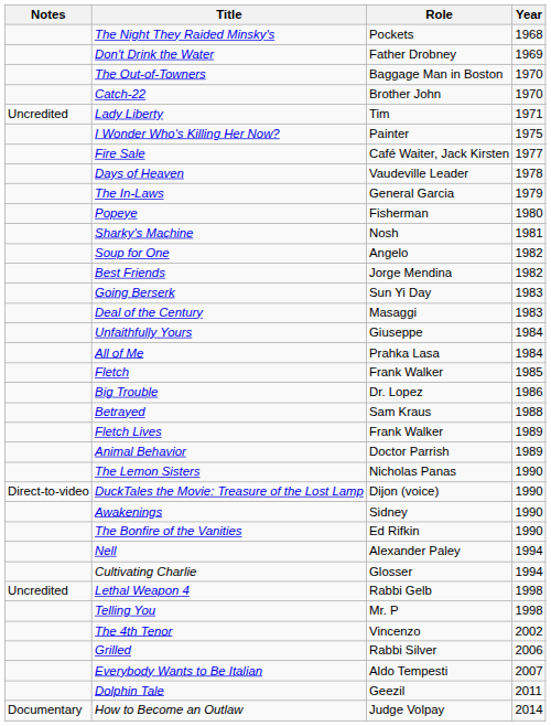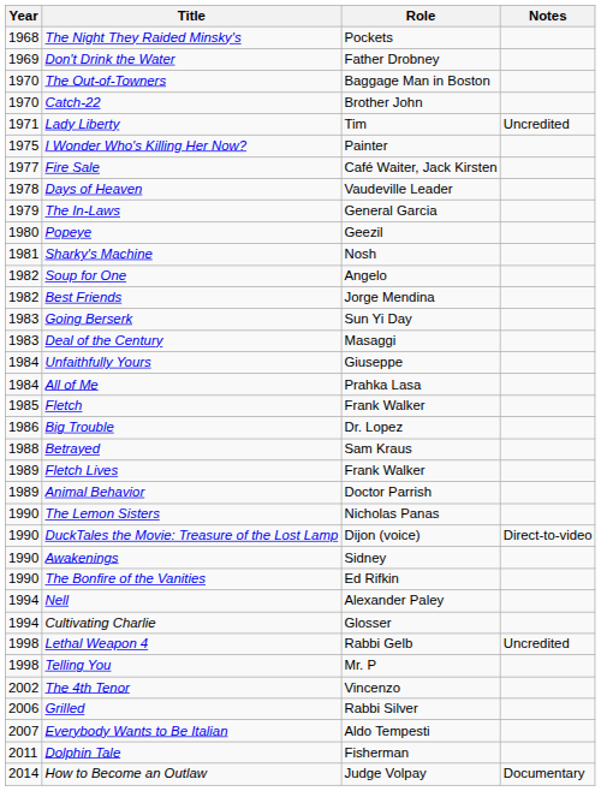 <table class="wikitable sortable">
 <tr>
-<th>Notes</th>
+<th>Year</th>
 <th>Title</th>
 <th>Role</th>
-<th>Year</th>
+<th>Notes</th>
 </tr>
 <tr>
-<td></td>
+<td>1968</td>
 <td><em><a href='#'>The Night They Raided Minsky's</a></em></td>
 <td>Pockets</td>
-<td>1968</td>
+<td></td>
 </tr>
 <tr>
-<td></td>
+<td>1969</td>
 <td><em><a href='#'>Don't Drink the Water</a></em></td>
 <td>Father Drobney</td>
-<td>1969</td>
+<td></td>
 </tr>
 <tr>
-<td></td>
+<td>1970</td>
 <td><em><a href='#'>The Out-of-Towners</a></em></td>
 <td>Baggage Man in Boston</td>
-<td>1970</td>
+<td></td>
 </tr>
 <tr>
-<td></td>
+<td>1970</td>
 <td><em><a href='#'>Catch-22</a></em></td>
 <td>Brother John</td>
-<td>1970</td>
+<td></td>
 </tr>
 <tr>
-<td>Uncredited</td>
+<td>1971</td>
 <td><em><a href='#'>Lady Liberty</a></em></td>
 <td>Tim</td>
-<td>1971</td>
+<td>Uncredited</td>
 </tr>
 <tr>
-<td></td>
+<td>1975</td>
 <td><em><a href='#'>I Wonder Who's Killing Her Now?</a></em></td>
 <td>Painter</td>
-<td>1975</td>
+<td></td>
 </tr>
 <tr>
-<td></td>
+<td>1977</td>
 <td><em><a href='#'>Fire Sale</a></em></td>
 <td>Café Waiter, Jack Kirsten</td>
-<td>1977</td>
+<td></td>
 </tr>
 <tr>
-<td></td>
+<td>1978</td>
 <td><em><a href='#'>Days of Heaven</a></em></td>
 <td>Vaudeville Leader</td>
-<td>1978</td>
+<td></td>
 </tr>
 <tr>
-<td></td>
+<td>1979</td>
 <td><em><a href='#'>The In-Laws</a></em></td>
 <td>General Garcia</td>
-<td>1979</td>
+<td></td>
 </tr>
 <tr>
+<td>1980</td>
+<td><em><a href='#'>Popeye</a></em></td>
+<td>Geezil</td>
 <td></td>
-<td><em><a href='#'>Popeye</a></em></td>
-<td>Fisherman</td>
-<td>1980</td>
 </tr>
 <tr>
-<td></td>
+<td>1981</td>
 <td><em><a href='#'>Sharky's Machine</a></em></td>
 <td>Nosh</td>
-<td>1981</td>
+<td></td>
 </tr>
 <tr>
-<td></td>
+<td>1982</td>
 <td><em><a href='#'>Soup for One</a></em></td>
 <td>Angelo</td>
-<td>1982</td>
+<td></td>
 </tr>
 <tr>
-<td></td>
+<td>1982</td>
 <td><em><a href='#'>Best Friends</a></em></td>
 <td>Jorge Mendina</td>
-<td>1982</td>
+<td></td>
 </tr>
 <tr>
-<td></td>
+<td>1983</td>
 <td><em><a href='#'>Going Berserk</a></em></td>
 <td>Sun Yi Day</td>
-<td>1983</td>
+<td></td>
 </tr>
 <tr>
-<td></td>
+<td>1983</td>
 <td><em><a href='#'>Deal of the Century</a></em></td>
 <td>Masaggi</td>
-<td>1983</td>
+<td></td>
 </tr>
 <tr>
-<td></td>
+<td>1984</td>
 <td><em><a href='#'>Unfaithfully Yours</a></em></td>
 <td>Giuseppe</td>
-<td>1984</td>
+<td></td>
 </tr>
 <tr>
-<td></td>
+<td>1984</td>
 <td><em><a href='#'>All of Me</a></em></td>
 <td>Prahka Lasa</td>
-<td>1984</td>
+<td></td>
 </tr>
 <tr>
-<td></td>
+<td>1985</td>
 <td><em><a href='#'>Fletch</a></em></td>
 <td>Frank Walker</td>
-<td>1985</td>
+<td></td>
 </tr>
 <tr>
-<td></td>
+<td>1986</td>
 <td><em><a href='#'>Big Trouble</a></em></td>
 <td>Dr. Lopez</td>
-<td>1986</td>
+<td></td>
 </tr>
 <tr>
-<td></td>
+<td>1988</td>
 <td><em><a href='#'>Betrayed</a></em></td>
 <td>Sam Kraus</td>
-<td>1988</td>
+<td></td>
 </tr>
 <tr>
-<td></td>
+<td>1989</td>
 <td><em><a href='#'>Fletch Lives</a></em></td>
 <td>Frank Walker</td>
-<td>1989</td>
+<td></td>
 </tr>
 <tr>
-<td></td>
+<td>1989</td>
 <td><em><a href='#'>Animal Behavior</a></em></td>
 <td>Doctor Parrish</td>
-<td>1989</td>
+<td></td>
 </tr>
 <tr>
-<td></td>
+<td>1990</td>
 <td><em><a href='#'>The Lemon Sisters</a></em></td>
 <td>Nicholas Panas</td>
-<td>1990</td>
+<td></td>
 </tr>
 <tr>
-<td>Direct-to-video</td>
+<td>1990</td>
 <td><em><a href='#'>DuckTales the Movie: Treasure of the Lost Lamp</a></em></td>
 <td>Dijon (voice)</td>
-<td>1990</td>
+<td>Direct-to-video</td>
 </tr>
 <tr>
-<td></td>
+<td>1990</td>
 <td><em><a href='#'>Awakenings</a></em></td>
 <td>Sidney</td>
-<td>1990</td>
+<td></td>
 </tr>
 <tr>
-<td></td>
+<td>1990</td>
 <td><em><a href='#'>The Bonfire of the Vanities</a></em></td>
 <td>Ed Rifkin</td>
-<td>1990</td>
+<td></td>
 </tr>
 <tr>
-<td></td>
+<td>1994</td>
 <td><em><a href='#'>Nell</a></em></td>
 <td>Alexander Paley</td>
-<td>1994</td>
+<td></td>
 </tr>
 <tr>
-<td></td>
+<td>1994</td>
 <td><em>Cultivating Charlie</em></td>
 <td>Glosser</td>
-<td>1994</td>
+<td></td>
 </tr>
 <tr>
-<td>Uncredited</td>
+<td>1998</td>
 <td><em><a href='#'>Lethal Weapon 4</a></em></td>
 <td>Rabbi Gelb</td>
-<td>1998</td>
+<td>Uncredited</td>
 </tr>
 <tr>
-<td></td>
+<td>1998</td>
 <td><em><a href='#'>Telling You</a></em></td>
 <td>Mr. P</td>
-<td>1998</td>
+<td></td>
 </tr>
 <tr>
-<td></td>
+<td>2002</td>
 <td><em><a href='#'>The 4th Tenor</a></em></td>
 <td>Vincenzo</td>
-<td>2002</td>
+<td></td>
 </tr>
 <tr>
-<td></td>
+<td>2006</td>
 <td><em><a href='#'>Grilled</a></em></td>
 <td>Rabbi Silver</td>
-<td>2006</td>
+<td></td>
 </tr>
 <tr>
-<td></td>
+<td>2007</td>
 <td><em><a href='#'>Everybody Wants to Be Italian</a></em></td>
 <td>Aldo Tempesti</td>
-<td>2007</td>
+<td></td>
 </tr>
 <tr>
+<td>2011</td>
+<td><em><a href='#'>Dolphin Tale</a></em></td>
+<td>Fisherman</td>
 <td></td>
-<td><em><a href='#'>Dolphin Tale</a></em></td>
-<td>Geezil</td>
-<td>2011</td>
 </tr>
 <tr>
-<td>Documentary</td>
+<td>2014</td>
 <td><em>How to Become an Outlaw</em></td>
 <td>Judge Volpay</td>
-<td>2014</td>
+<td>Documentary</td>
 </tr>
 </table>
